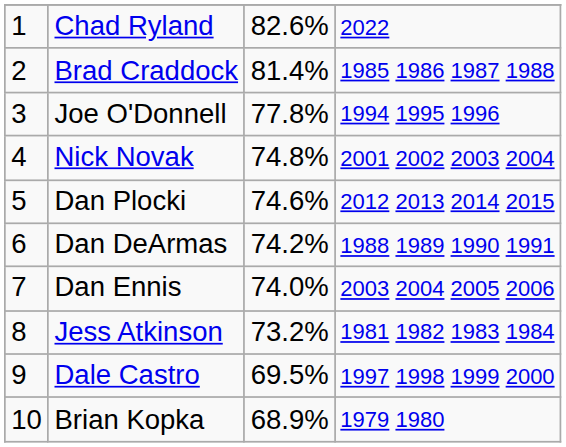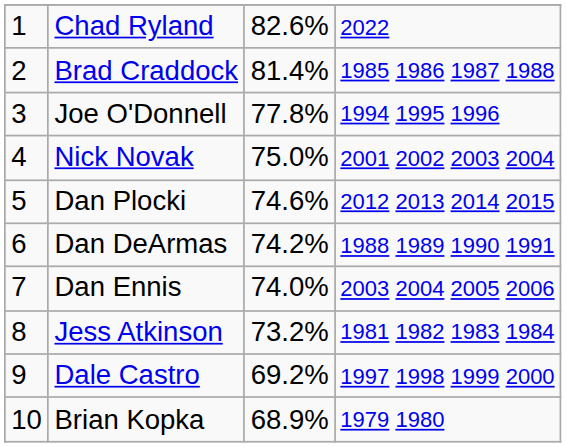 <table class="wikitable">
 <tr>
 </tr>
 <tr>
 <td>1</td>
 <td><a href='#'>Chad Ryland</a></td>
 <td><abbr>82.6%</abbr></td>
 <td style="font-size:80%;"><a href='#'>2022</a></td>
 </tr>
 <tr>
 <td>2</td>
 <td><a href='#'>Brad Craddock</a></td>
 <td><abbr>81.4%</abbr></td>
 <td style="font-size:80%;"><a href='#'>1985</a> <a href='#'>1986</a> <a href='#'>1987</a> <a href='#'>1988</a></td>
 </tr>
 <tr>
 <td>3</td>
 <td>Joe O'Donnell</td>
 <td><abbr>77.8%</abbr></td>
 <td style="font-size:80%;"><a href='#'>1994</a> <a href='#'>1995</a> <a href='#'>1996</a></td>
 </tr>
 <tr>
 <td>4</td>
 <td><a href='#'>Nick Novak</a></td>
-<td><abbr>74.8%</abbr></td>
+<td><abbr>75.0%</abbr></td>
 <td style="font-size:80%;"><a href='#'>2001</a> <a href='#'>2002</a> <a href='#'>2003</a> <a href='#'>2004</a></td>
 </tr>
 <tr>
 <td>5</td>
 <td>Dan Plocki</td>
 <td><abbr>74.6%</abbr></td>
 <td style="font-size:80%;"><a href='#'>2012</a> <a href='#'>2013</a> <a href='#'>2014</a> <a href='#'>2015</a></td>
 </tr>
 <tr>
 <td>6</td>
 <td>Dan DeArmas</td>
 <td><abbr>74.2%</abbr></td>
 <td style="font-size:80%;"><a href='#'>1988</a> <a href='#'>1989</a> <a href='#'>1990</a> <a href='#'>1991</a></td>
 </tr>
 <tr>
 <td>7</td>
 <td>Dan Ennis</td>
 <td><abbr>74.0%</abbr></td>
 <td style="font-size:80%;"><a href='#'>2003</a> <a href='#'>2004</a> <a href='#'>2005</a> <a href='#'>2006</a></td>
 </tr>
 <tr>
 <td>8</td>
 <td><a href='#'>Jess Atkinson</a></td>
 <td><abbr>73.2%</abbr></td>
 <td style="font-size:80%;"><a href='#'>1981</a> <a href='#'>1982</a> <a href='#'>1983</a> <a href='#'>1984</a></td>
 </tr>
 <tr>
 <td>9</td>
 <td><a href='#'>Dale Castro</a></td>
-<td><abbr>69.5%</abbr></td>
+<td><abbr>69.2%</abbr></td>
 <td style="font-size:80%;"><a href='#'>1997</a> <a href='#'>1998</a> <a href='#'>1999</a> <a href='#'>2000</a></td>
 </tr>
 <tr>
 <td>10</td>
 <td>Brian Kopka</td>
 <td><abbr>68.9%</abbr></td>
 <td style="font-size:80%;"><a href='#'>1979</a> <a href='#'>1980</a></td>
 </tr>
 </table>
